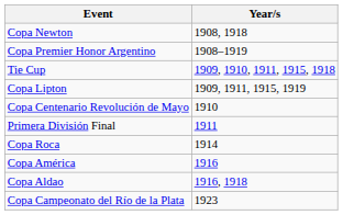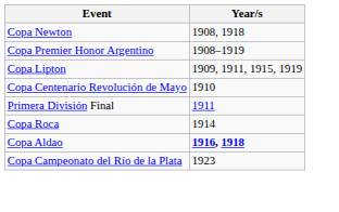 <table class= "wikitable sortable">
 <tr>
 <th>Event</th>
 <th>Year/s</th>
 </tr>
 <tr>
 <td><a href='#'>Copa Newton</a></td>
 <td>1908, 1918</td>
 </tr>
 <tr>
 <td><a href='#'>Copa Premier Honor Argentino</a></td>
 <td>1908–1919</td>
-</tr>
-<tr>
-<td><a href='#'>Tie Cup</a></td>
-<td><a href='#'>1909</a>, <a href='#'>1910</a>, <a href='#'>1911</a>, <a href='#'>1915</a>, <a href='#'>1918</a></td>
 </tr>
 <tr>
 <td><a href='#'>Copa Lipton</a></td>
 <td>1909, 1911, 1915, 1919</td>
 </tr>
 <tr>
 <td><a href='#'>Copa Centenario Revolución de Mayo</a></td>
 <td>1910</td>
 </tr>
 <tr>
 <td><a href='#'>Primera División</a> Final </td>
 <td><a href='#'>1911</a></td>
 </tr>
 <tr>
 <td><a href='#'>Copa Roca</a></td>
 <td>1914</td>
 </tr>
 <tr>
-<td><a href='#'>Copa América</a></td>
-<td><a href='#'>1916</a></td>
-</tr>
-<tr>
 <td><a href='#'>Copa Aldao</a></td>
-<td><a href='#'>1916</a>, <a href='#'>1918</a></td>
+<td><strong><a href='#'>1916</a>, <a href='#'>1918</a></strong></td>
 </tr>
 <tr>
 <td><a href='#'>Copa Campeonato del Río de la Plata</a></td>
 <td>1923</td>
 </tr>
 </table>
